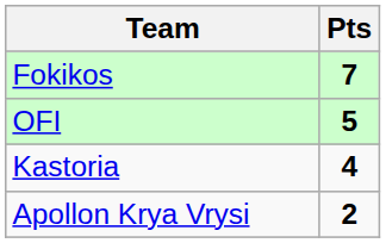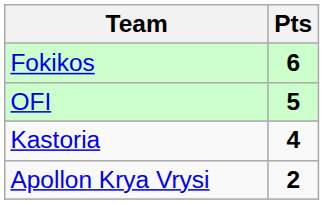 <table class="wikitable" style="text-align: center;">
 <tr>
 <th width=165>Team</th>
 <th width=20>Pts</th>
 </tr>
 <tr bgcolor="#ccffcc">
 <td align=left><a href='#'>Fokikos</a></td>
-<td><strong>7</strong></td>
+<td><strong>6</strong></td>
 </tr>
 <tr bgcolor="#ccffcc">
 <td align=left><a href='#'>OFI</a></td>
 <td><strong>5</strong></td>
 </tr>
 <tr>
 <td align=left><a href='#'>Kastoria</a></td>
 <td><strong>4</strong></td>
 </tr>
 <tr>
 <td align=left><a href='#'>Apollon Krya Vrysi</a></td>
 <td><strong>2</strong></td>
 </tr>
 </table>
